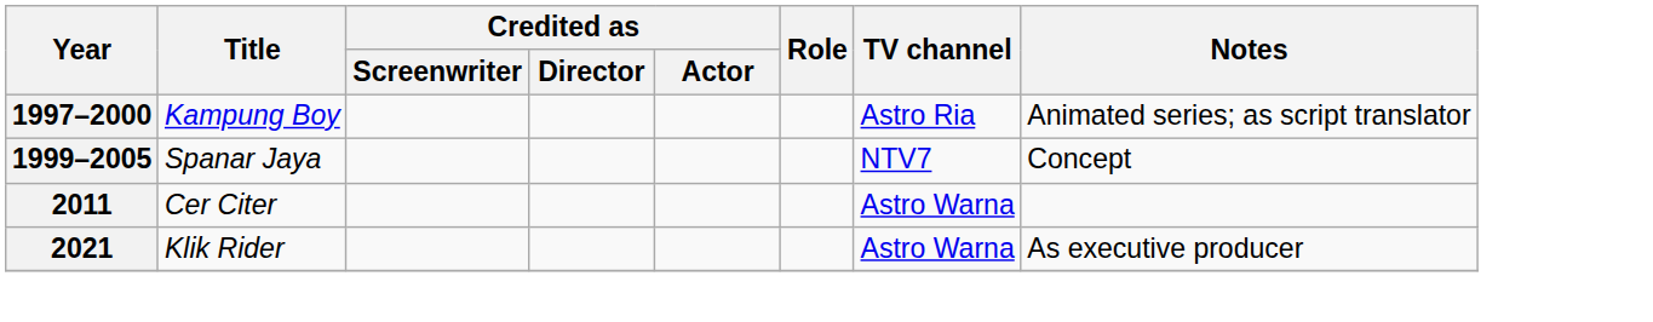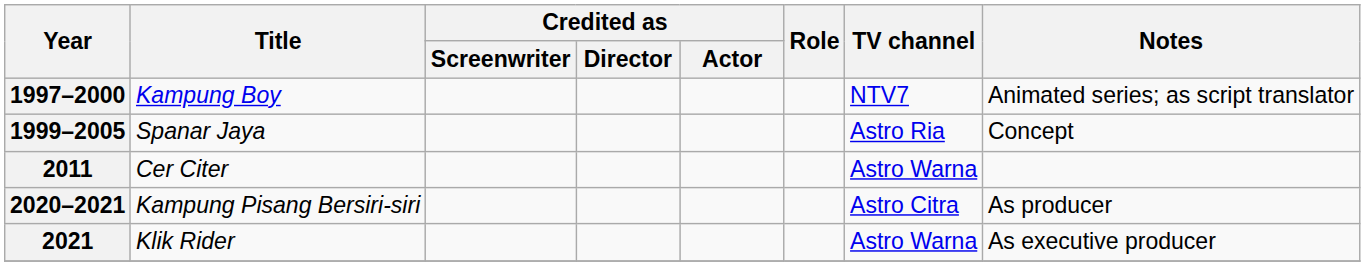 <table class="wikitable">
 <tr>
 <th rowspan="2">Year</th>
 <th rowspan="2">Title</th>
 <th colspan="3">Credited as</th>
 <th rowspan="2">Role</th>
 <th rowspan="2">TV channel</th>
 <th rowspan="2">Notes</th>
 </tr>
 <tr>
 <th width="65">Screenwriter</th>
 <th width="65">Director</th>
 <th width="65">Actor</th>
 </tr>
 <tr>
 <th>1997–2000</th>
 <td><em><a href='#'>Kampung Boy</a></em></td>
 <td></td>
 <td></td>
 <td></td>
 <td></td>
-<td><a href='#'>Astro Ria</a></td>
+<td><a href='#'>NTV7</a></td>
 <td>Animated series; as script translator</td>
 </tr>
 <tr>
 <th>1999–2005</th>
 <td><em>Spanar Jaya</em></td>
 <td></td>
 <td></td>
 <td></td>
 <td></td>
-<td><a href='#'>NTV7</a></td>
+<td><a href='#'>Astro Ria</a></td>
 <td>Concept</td>
 </tr>
 <tr>
 <th>2011</th>
 <td><em>Cer Citer</em></td>
 <td></td>
 <td></td>
 <td></td>
 <td></td>
 <td><a href='#'>Astro Warna</a></td>
 <td></td>
+</tr>
+<tr>
+<th>2020–2021</th>
+<td><em>Kampung Pisang Bersiri-siri</em></td>
+<td></td>
+<td></td>
+<td></td>
+<td></td>
+<td><a href='#'>Astro Citra</a></td>
+<td>As producer</td>
 </tr>
 <tr>
 <th>2021</th>
 <td><em>Klik Rider</em></td>
 <td></td>
 <td></td>
 <td></td>
 <td></td>
 <td><a href='#'>Astro Warna</a></td>
 <td>As executive producer</td>
 </tr>
 <tr>
 </tr>
 </table>
